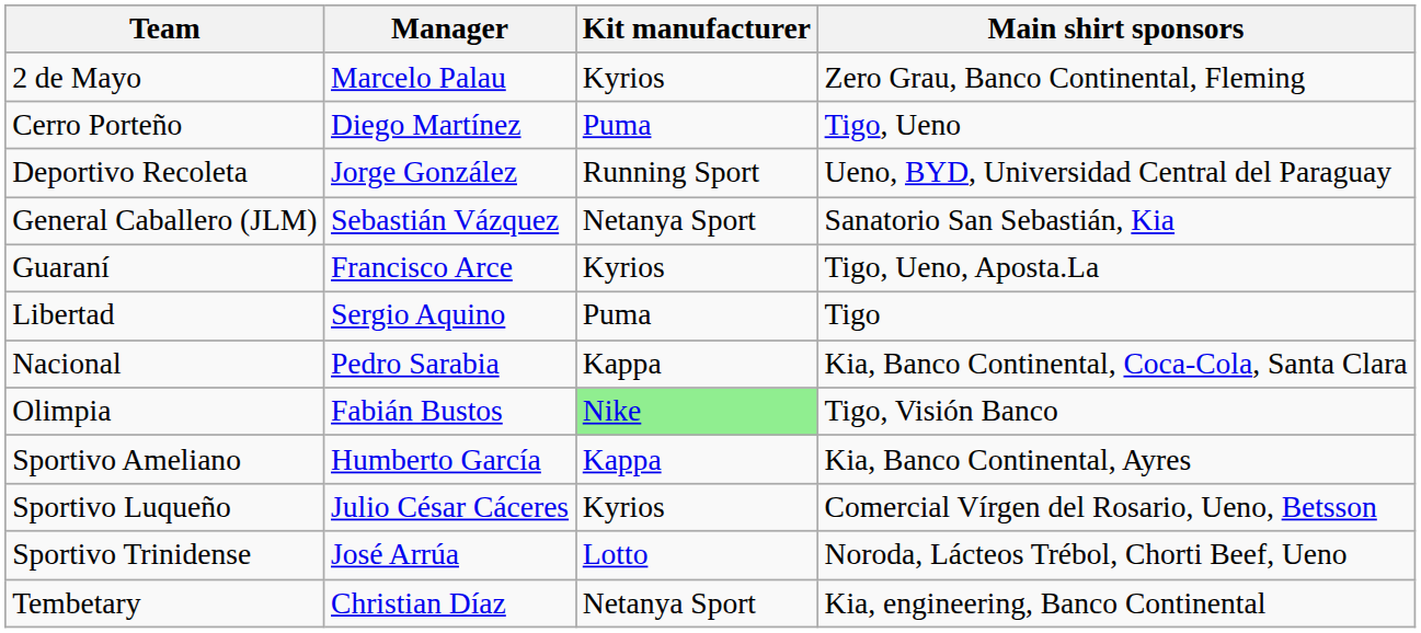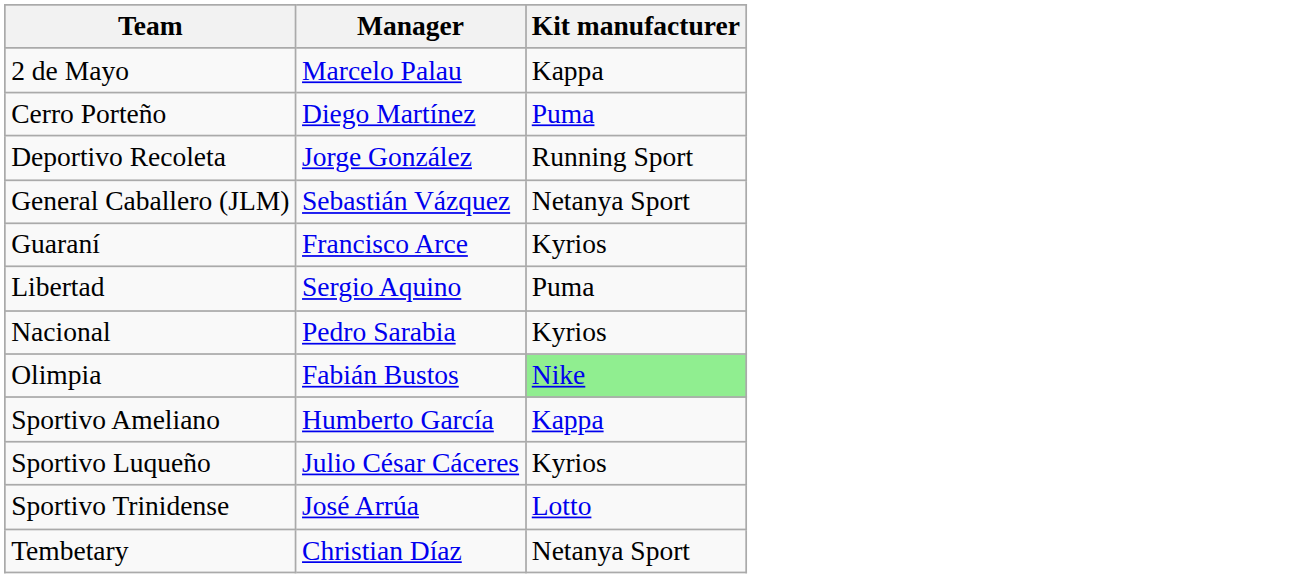 <table class="wikitable sortable" style="text-align: left;">
 <tr>
 <th>Team</th>
 <th>Manager</th>
 <th>Kit manufacturer</th>
-<th>Main shirt sponsors</th>
 </tr>
 <tr>
 <td>2 de Mayo</td>
 <td> <a href='#'>Marcelo Palau</a></td>
-<td>Kyrios</td>
-<td>Zero Grau, Banco Continental, Fleming</td>
+<td>Kappa</td>
 </tr>
 <tr>
 <td>Cerro Porteño</td>
 <td> <a href='#'>Diego Martínez</a></td>
 <td><a href='#'>Puma</a></td>
-<td><a href='#'>Tigo</a>, Ueno</td>
 </tr>
 <tr>
 <td>Deportivo Recoleta</td>
 <td> <a href='#'>Jorge González</a></td>
 <td>Running Sport</td>
-<td>Ueno, <a href='#'>BYD</a>, Universidad Central del Paraguay</td>
 </tr>
 <tr>
 <td>General Caballero (JLM)</td>
 <td> <a href='#'>Sebastián Vázquez</a></td>
 <td>Netanya Sport</td>
-<td>Sanatorio San Sebastián, <a href='#'>Kia</a></td>
 </tr>
 <tr>
 <td>Guaraní</td>
 <td> <a href='#'>Francisco Arce</a></td>
 <td>Kyrios</td>
-<td>Tigo, Ueno, Aposta.La</td>
 </tr>
 <tr>
 <td>Libertad</td>
 <td> <a href='#'>Sergio Aquino</a></td>
 <td>Puma</td>
-<td>Tigo</td>
 </tr>
 <tr>
 <td>Nacional</td>
 <td> <a href='#'>Pedro Sarabia</a></td>
-<td>Kappa</td>
-<td>Kia, Banco Continental, <a href='#'>Coca-Cola</a>, Santa Clara</td>
+<td>Kyrios</td>
 </tr>
 <tr>
 <td>Olimpia</td>
 <td> <a href='#'>Fabián Bustos</a></td>
 <td style="background: lightgreen;"><a href='#'>Nike</a></td>
-<td>Tigo, Visión Banco</td>
 </tr>
 <tr>
 <td>Sportivo Ameliano</td>
 <td> <a href='#'>Humberto García</a></td>
 <td><a href='#'>Kappa</a></td>
-<td>Kia, Banco Continental, Ayres</td>
 </tr>
 <tr>
 <td>Sportivo Luqueño</td>
 <td> <a href='#'>Julio César Cáceres</a></td>
 <td>Kyrios</td>
-<td>Comercial Vírgen del Rosario, Ueno, <a href='#'>Betsson</a></td>
 </tr>
 <tr>
 <td>Sportivo Trinidense</td>
 <td> <a href='#'>José Arrúa</a></td>
 <td><a href='#'>Lotto</a></td>
-<td>Noroda, Lácteos Trébol, Chorti Beef, Ueno</td>
 </tr>
 <tr>
 <td>Tembetary</td>
 <td> <a href='#'>Christian Díaz</a></td>
 <td>Netanya Sport</td>
-<td>Kia, engineering, Banco Continental</td>
 </tr>
 </table>
